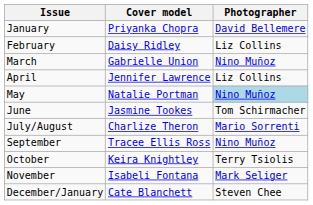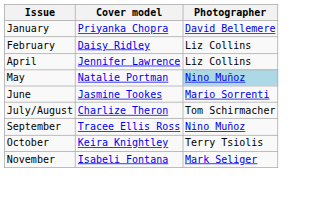 <table class="sortable wikitable">
 <tr>
 <th>Issue</th>
 <th>Cover model</th>
 <th>Photographer</th>
 </tr>
 <tr>
 <td>January</td>
 <td><a href='#'>Priyanka Chopra</a></td>
 <td><a href='#'>David Bellemere</a></td>
 </tr>
 <tr>
 <td>February</td>
 <td><a href='#'>Daisy Ridley</a></td>
 <td>Liz Collins</td>
 </tr>
 <tr>
-<td>March</td>
-<td><a href='#'>Gabrielle Union</a></td>
-<td><a href='#'>Nino Muñoz</a></td>
-</tr>
-<tr>
 <td>April</td>
 <td><a href='#'>Jennifer Lawrence</a></td>
 <td>Liz Collins</td>
 </tr>
 <tr>
 <td>May</td>
 <td><a href='#'>Natalie Portman</a></td>
 <td style="background: lightblue;"><a href='#'>Nino Muñoz</a></td>
 </tr>
 <tr>
 <td>June</td>
 <td><a href='#'>Jasmine Tookes</a></td>
-<td>Tom Schirmacher</td>
+<td><a href='#'>Mario Sorrenti</a></td>
 </tr>
 <tr>
 <td>July/August</td>
 <td><a href='#'>Charlize Theron</a></td>
-<td><a href='#'>Mario Sorrenti</a></td>
+<td>Tom Schirmacher</td>
 </tr>
 <tr>
 <td>September</td>
 <td><a href='#'>Tracee Ellis Ross</a></td>
 <td><a href='#'>Nino Muñoz</a></td>
 </tr>
 <tr>
 <td>October</td>
 <td><a href='#'>Keira Knightley</a></td>
 <td>Terry Tsiolis</td>
 </tr>
 <tr>
 <td>November</td>
 <td><a href='#'>Isabeli Fontana</a></td>
 <td><a href='#'>Mark Seliger</a></td>
 </tr>
-<tr>
-<td>December/January</td>
-<td><a href='#'>Cate Blanchett</a></td>
-<td>Steven Chee</td>
-</tr>
 </table>
